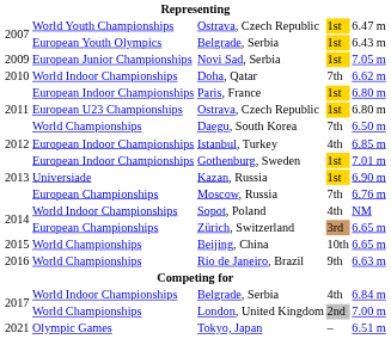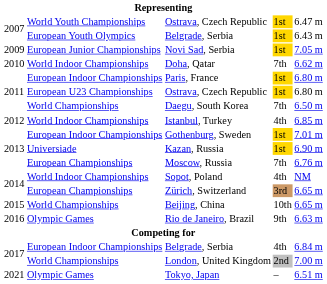 <table>
 <tr>
 <th colspan="6">Representing </th>
 </tr>
 <tr>
 <td rowspan=2>2007</td>
 <td><a href='#'>World Youth Championships</a></td>
 <td><a href='#'>Ostrava</a>, Czech Republic</td>
 <td bgcolor=gold>1st</td>
 <td>6.47 m</td>
 </tr>
 <tr>
 <td><a href='#'>European Youth Olympics</a></td>
 <td><a href='#'>Belgrade</a>, Serbia</td>
 <td bgcolor=gold>1st</td>
 <td>6.43 m</td>
 </tr>
 <tr>
 <td>2009</td>
 <td><a href='#'>European Junior Championships</a></td>
 <td><a href='#'>Novi Sad</a>, Serbia</td>
 <td bgcolor=gold>1st</td>
 <td><a href='#'>7.05 m</a></td>
 </tr>
 <tr>
 <td>2010</td>
 <td><a href='#'>World Indoor Championships</a></td>
 <td><a href='#'>Doha</a>, Qatar</td>
 <td>7th</td>
 <td><a href='#'>6.62 m</a></td>
 </tr>
 <tr>
 <td rowspan=3>2011</td>
 <td><a href='#'>European Indoor Championships</a></td>
 <td><a href='#'>Paris</a>, France</td>
 <td bgcolor=gold>1st</td>
 <td><a href='#'>6.80 m</a></td>
 </tr>
 <tr>
 <td><a href='#'>European U23 Championships</a></td>
 <td><a href='#'>Ostrava</a>, Czech Republic</td>
 <td bgcolor=gold>1st</td>
 <td>6.80 m</td>
 </tr>
 <tr>
 <td><a href='#'>World Championships</a></td>
 <td><a href='#'>Daegu</a>, South Korea</td>
 <td>7th</td>
 <td><a href='#'>6.50 m</a></td>
 </tr>
 <tr>
 <td>2012</td>
-<td><a href='#'>European Indoor Championships</a></td>
+<td><a href='#'>World Indoor Championships</a></td>
 <td><a href='#'>Istanbul</a>, Turkey</td>
 <td>4th</td>
 <td><a href='#'>6.85 m</a></td>
 </tr>
 <tr>
 <td rowspan=3>2013</td>
 <td><a href='#'>European Indoor Championships</a></td>
 <td><a href='#'>Gothenburg</a>, Sweden</td>
 <td bgcolor=gold>1st</td>
 <td><a href='#'>7.01 m</a></td>
 </tr>
 <tr>
 <td><a href='#'>Universiade</a></td>
 <td><a href='#'>Kazan</a>, Russia</td>
 <td bgcolor=gold>1st</td>
 <td><a href='#'>6.90 m</a></td>
 </tr>
 <tr>
 <td><a href='#'>European Championships</a></td>
 <td><a href='#'>Moscow</a>, Russia</td>
 <td>7th</td>
 <td><a href='#'>6.76 m</a></td>
 </tr>
 <tr>
 <td rowspan=2>2014</td>
 <td><a href='#'>World Indoor Championships</a></td>
 <td><a href='#'>Sopot</a>, Poland</td>
 <td>4th</td>
 <td><a href='#'>NM</a></td>
 </tr>
 <tr>
 <td><a href='#'>European Championships</a></td>
 <td><a href='#'>Zürich</a>, Switzerland</td>
 <td bgcolor="cc9966">3rd</td>
 <td><a href='#'>6.65 m</a></td>
 </tr>
 <tr>
 <td>2015</td>
 <td><a href='#'>World Championships</a></td>
 <td><a href='#'>Beijing</a>, China</td>
 <td>10th</td>
 <td><a href='#'>6.65 m</a></td>
 </tr>
 <tr>
 <td>2016</td>
-<td><a href='#'>World Championships</a></td>
+<td><a href='#'>Olympic Games</a></td>
 <td><a href='#'>Rio de Janeiro</a>, Brazil</td>
 <td>9th</td>
 <td><a href='#'>6.63 m</a></td>
 </tr>
 <tr>
 <th colspan="6">Competing for </th>
 </tr>
 <tr>
 <td rowspan=2>2017</td>
-<td><a href='#'>World Indoor Championships</a></td>
+<td><a href='#'>European Indoor Championships</a></td>
 <td><a href='#'>Belgrade</a>, Serbia</td>
 <td>4th</td>
 <td><a href='#'>6.84 m</a></td>
 </tr>
 <tr>
 <td><a href='#'>World Championships</a></td>
 <td><a href='#'>London</a>, United Kingdom</td>
 <td bgcolor=silver>2nd</td>
 <td><a href='#'>7.00 m</a></td>
 </tr>
 <tr>
 <td>2021</td>
 <td><a href='#'>Olympic Games</a></td>
 <td><a href='#'>Tokyo, Japan</a></td>
 <td>–</td>
 <td><a href='#'>6.51 m</a></td>
 </tr>
 </table>
